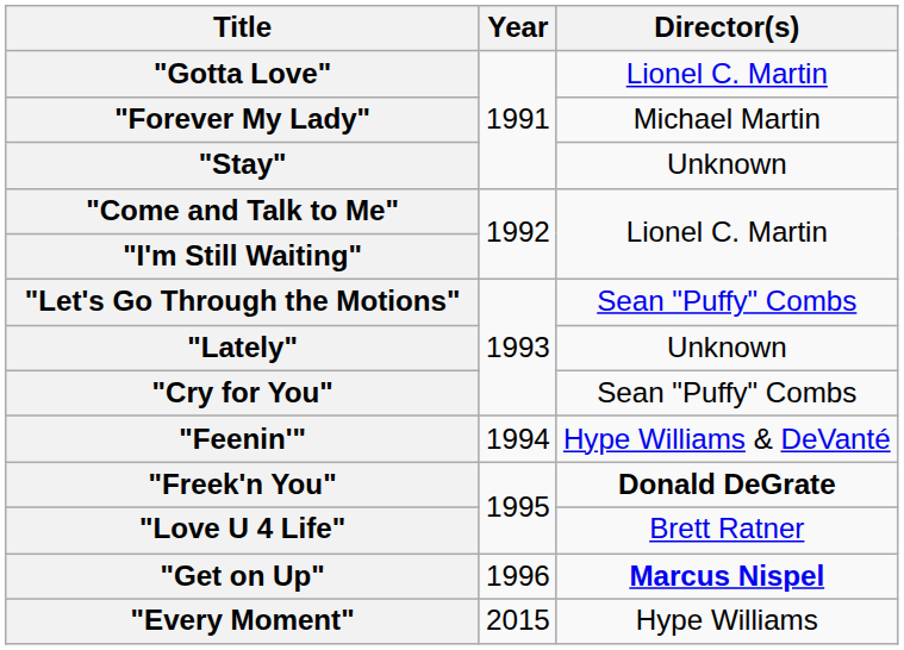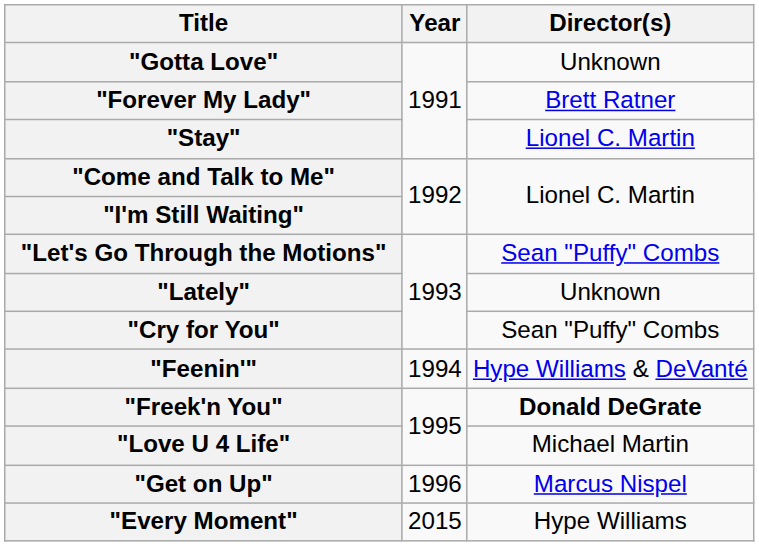 <table class="wikitable plainrowheaders" style="text-align:center;" border="1">
 <tr>
 <th scope="col" style="width:16em;">Title</th>
 <th scope="col">Year</th>
 <th scope="col">Director(s)</th>
 </tr>
 <tr>
 <th scope="row">"Gotta Love"</th>
 <td rowspan="3">1991</td>
-<td><a href='#'>Lionel C. Martin</a></td>
+<td>Unknown</td>
 </tr>
 <tr>
 <th scope="row">"Forever My Lady"</th>
-<td>Michael Martin</td>
+<td><a href='#'>Brett Ratner</a></td>
 </tr>
 <tr>
 <th scope="row">"Stay"</th>
-<td>Unknown</td>
+<td><a href='#'>Lionel C. Martin</a></td>
 </tr>
 <tr>
 <th scope="row">"Come and Talk to Me"</th>
 <td rowspan="2">1992</td>
 <td rowspan="2">Lionel C. Martin</td>
 </tr>
 <tr>
 <th scope="row">"I'm Still Waiting"</th>
 </tr>
 <tr>
 <th scope="row">"Let's Go Through the Motions"</th>
 <td rowspan="3">1993</td>
 <td><a href='#'>Sean "Puffy" Combs</a></td>
 </tr>
 <tr>
 <th scope="row">"Lately"</th>
 <td>Unknown</td>
 </tr>
 <tr>
 <th scope="row">"Cry for You"</th>
 <td>Sean "Puffy" Combs</td>
 </tr>
 <tr>
 <th scope="row">"Feenin'"</th>
 <td>1994</td>
 <td><a href='#'>Hype Williams</a> & <a href='#'>DeVanté</a></td>
 </tr>
 <tr>
 <th scope="row">"Freek'n You"</th>
 <td rowspan="2">1995</td>
 <td><strong>Donald DeGrate</strong></td>
 </tr>
 <tr>
 <th scope="row">"Love U 4 Life"</th>
-<td><a href='#'>Brett Ratner</a></td>
+<td>Michael Martin</td>
 </tr>
 <tr>
 <th scope="row">"Get on Up"</th>
 <td>1996</td>
-<td><strong><a href='#'>Marcus Nispel</a></strong></td>
+<td><a href='#'>Marcus Nispel</a></td>
 </tr>
 <tr>
 <th scope="row">"Every Moment"</th>
 <td rowspan="3">2015</td>
 <td>Hype Williams</td>
 </tr>
 </table>
